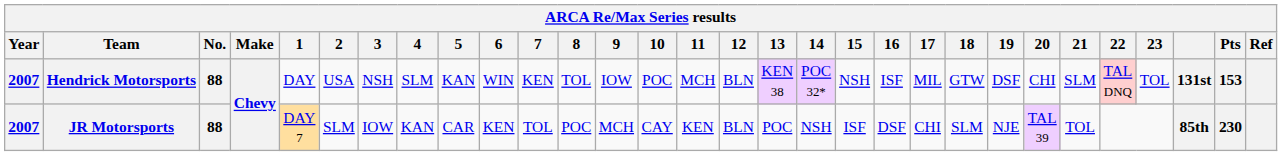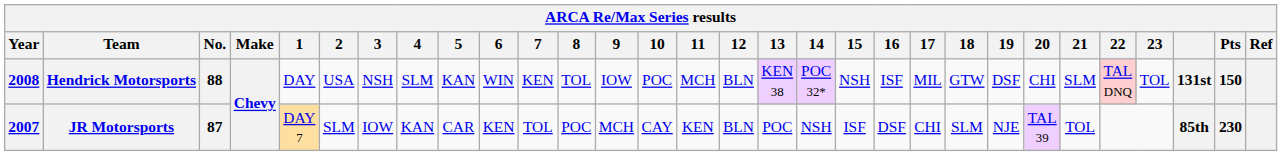 <table class="wikitable" style="text-align:center; font-size:75%">
 <tr>
 <th colspan=45><a href='#'>ARCA Re/Max Series</a> results</th>
 </tr>
 <tr>
 <th>Year</th>
 <th>Team</th>
 <th>No.</th>
 <th>Make</th>
 <th>1</th>
 <th>2</th>
 <th>3</th>
 <th>4</th>
 <th>5</th>
 <th>6</th>
 <th>7</th>
 <th>8</th>
 <th>9</th>
 <th>10</th>
 <th>11</th>
 <th>12</th>
 <th>13</th>
 <th>14</th>
 <th>15</th>
 <th>16</th>
 <th>17</th>
 <th>18</th>
 <th>19</th>
 <th>20</th>
 <th>21</th>
 <th>22</th>
 <th>23</th>
 <th></th>
 <th>Pts</th>
 <th>Ref</th>
 </tr>
 <tr>
-<th><a href='#'>2007</a></th>
+<th><a href='#'>2008</a></th>
 <th><a href='#'>Hendrick Motorsports</a></th>
 <th>88</th>
 <th rowspan=2><a href='#'>Chevy</a></th>
 <td><a href='#'>DAY</a></td>
 <td><a href='#'>USA</a></td>
 <td><a href='#'>NSH</a></td>
 <td><a href='#'>SLM</a></td>
 <td><a href='#'>KAN</a></td>
 <td><a href='#'>WIN</a></td>
 <td><a href='#'>KEN</a></td>
 <td><a href='#'>TOL</a></td>
 <td><a href='#'>IOW</a></td>
 <td><a href='#'>POC</a></td>
 <td><a href='#'>MCH</a></td>
 <td><a href='#'>BLN</a></td>
 <td style="background:#EFCFFF;"><a href='#'>KEN</a><br><small>38</small></td>
 <td style="background:#EFCFFF;"><a href='#'>POC</a><br><small>32*</small></td>
 <td><a href='#'>NSH</a></td>
 <td><a href='#'>ISF</a></td>
 <td><a href='#'>MIL</a></td>
 <td><a href='#'>GTW</a></td>
 <td><a href='#'>DSF</a></td>
 <td><a href='#'>CHI</a></td>
 <td><a href='#'>SLM</a></td>
 <td style="background:#FFCFCF;"><a href='#'>TAL</a><br><small>DNQ</small></td>
 <td><a href='#'>TOL</a></td>
 <th>131st</th>
-<th>153</th>
+<th>150</th>
 <th></th>
 </tr>
 <tr>
 <th><a href='#'>2007</a></th>
 <th><a href='#'>JR Motorsports</a></th>
-<th>88</th>
+<th>87</th>
 <td style="background:#FFDF9F;"><a href='#'>DAY</a><br><small>7</small></td>
 <td><a href='#'>SLM</a></td>
 <td><a href='#'>IOW</a></td>
 <td><a href='#'>KAN</a></td>
 <td><a href='#'>CAR</a></td>
 <td><a href='#'>KEN</a></td>
 <td><a href='#'>TOL</a></td>
 <td><a href='#'>POC</a></td>
 <td><a href='#'>MCH</a></td>
 <td><a href='#'>CAY</a></td>
 <td><a href='#'>KEN</a></td>
 <td><a href='#'>BLN</a></td>
 <td><a href='#'>POC</a></td>
 <td><a href='#'>NSH</a></td>
 <td><a href='#'>ISF</a></td>
 <td><a href='#'>DSF</a></td>
 <td><a href='#'>CHI</a></td>
 <td><a href='#'>SLM</a></td>
 <td><a href='#'>NJE</a></td>
 <td style="background:#EFCFFF;"><a href='#'>TAL</a><br><small>39</small></td>
 <td><a href='#'>TOL</a></td>
 <td colspan=2></td>
 <th>85th</th>
 <th>230</th>
 <th></th>
 </tr>
 </table>
